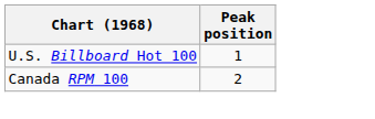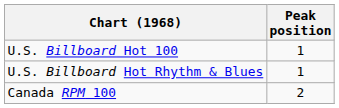 <table class="wikitable">
 <tr>
 <th>Chart (1968)</th>
 <th>Peak<br>position</th>
 </tr>
 <tr>
 <td>U.S. <a href='#'><em>Billboard</em> Hot 100</a></td>
 <td style="text-align:center;">1</td>
 </tr>
 <tr>
+<td>U.S. <em>Billboard</em> <a href='#'>Hot Rhythm & Blues</a></td>
+<td style="text-align:center;">1</td>
+</tr>
+<tr>
 <td>Canada <a href='#'><em>RPM</em> 100</a></td>
 <td style="text-align:center;">2</td>
 </tr>
 </table>
